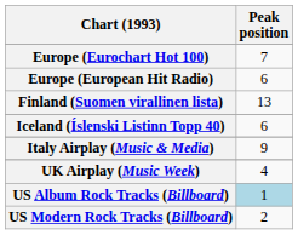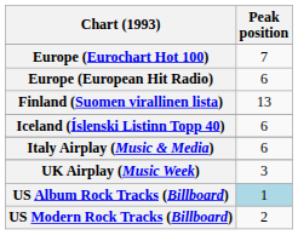 <table class="wikitable sortable plainrowheaders" style="text-align:center">
 <tr>
 <th>Chart (1993)</th>
 <th>Peak<br>position</th>
 </tr>
 <tr>
 </tr>
 <tr>
 </tr>
 <tr>
 </tr>
 <tr>
 </tr>
 <tr>
 <th scope="row">Europe (<a href='#'>Eurochart Hot 100</a>)</th>
 <td>7</td>
 </tr>
 <tr>
 <th scope="row">Europe (European Hit Radio)</th>
 <td>6</td>
 </tr>
 <tr>
 <th scope="row">Finland (<a href='#'>Suomen virallinen lista</a>)</th>
 <td>13</td>
 </tr>
 <tr>
 </tr>
 <tr>
 </tr>
 <tr>
 <th scope="row">Iceland (<a href='#'>Íslenski Listinn Topp 40</a>)</th>
 <td>6</td>
 </tr>
 <tr>
 </tr>
 <tr>
 <th scope="row">Italy Airplay (<em><a href='#'>Music & Media</a></em>)</th>
-<td>9</td>
+<td>6</td>
 </tr>
 <tr>
 </tr>
 <tr>
 </tr>
 <tr>
 </tr>
 <tr>
 </tr>
 <tr>
 </tr>
 <tr>
 </tr>
 <tr>
 </tr>
 <tr>
 <th scope="row">UK Airplay (<em><a href='#'>Music Week</a></em>)</th>
-<td>4</td>
+<td>3</td>
 </tr>
 <tr>
 <th scope="row">US <a href='#'>Album Rock Tracks</a> (<em><a href='#'>Billboard</a></em>)</th>
 <td style="background: lightblue;">1</td>
 </tr>
 <tr>
 <th scope="row">US <a href='#'>Modern Rock Tracks</a> (<em><a href='#'>Billboard</a></em>)</th>
 <td>2</td>
 </tr>
 </table>
